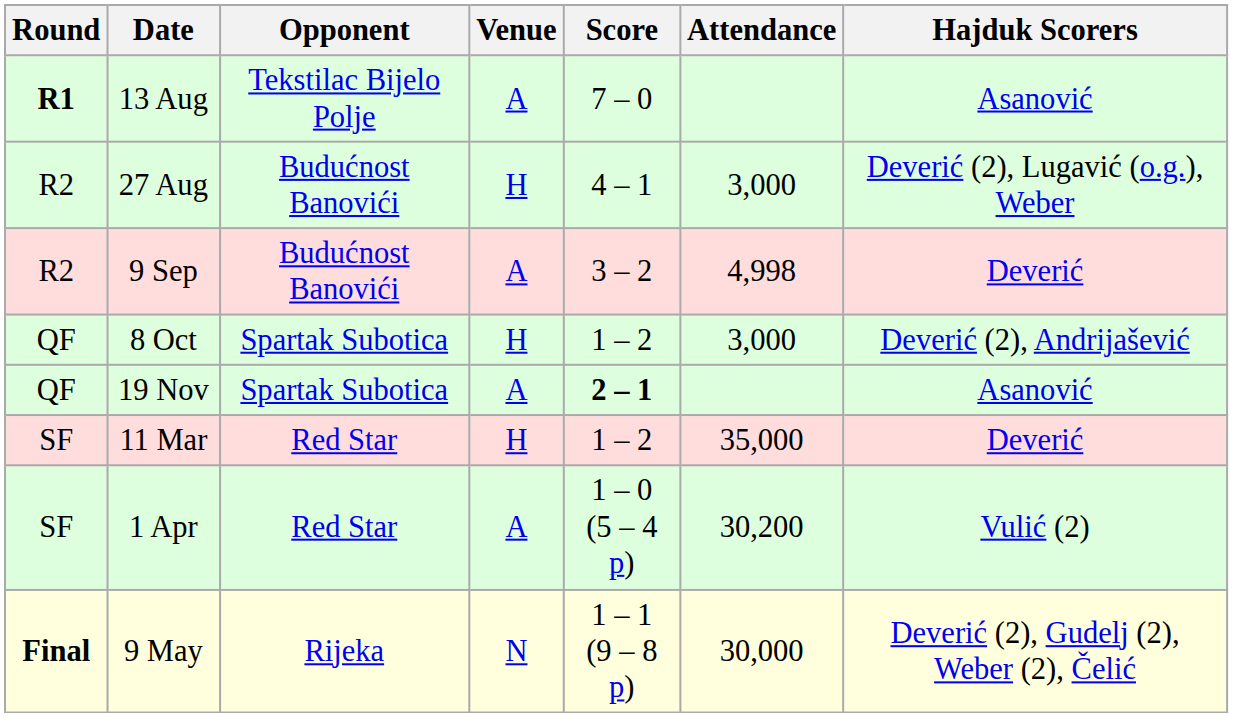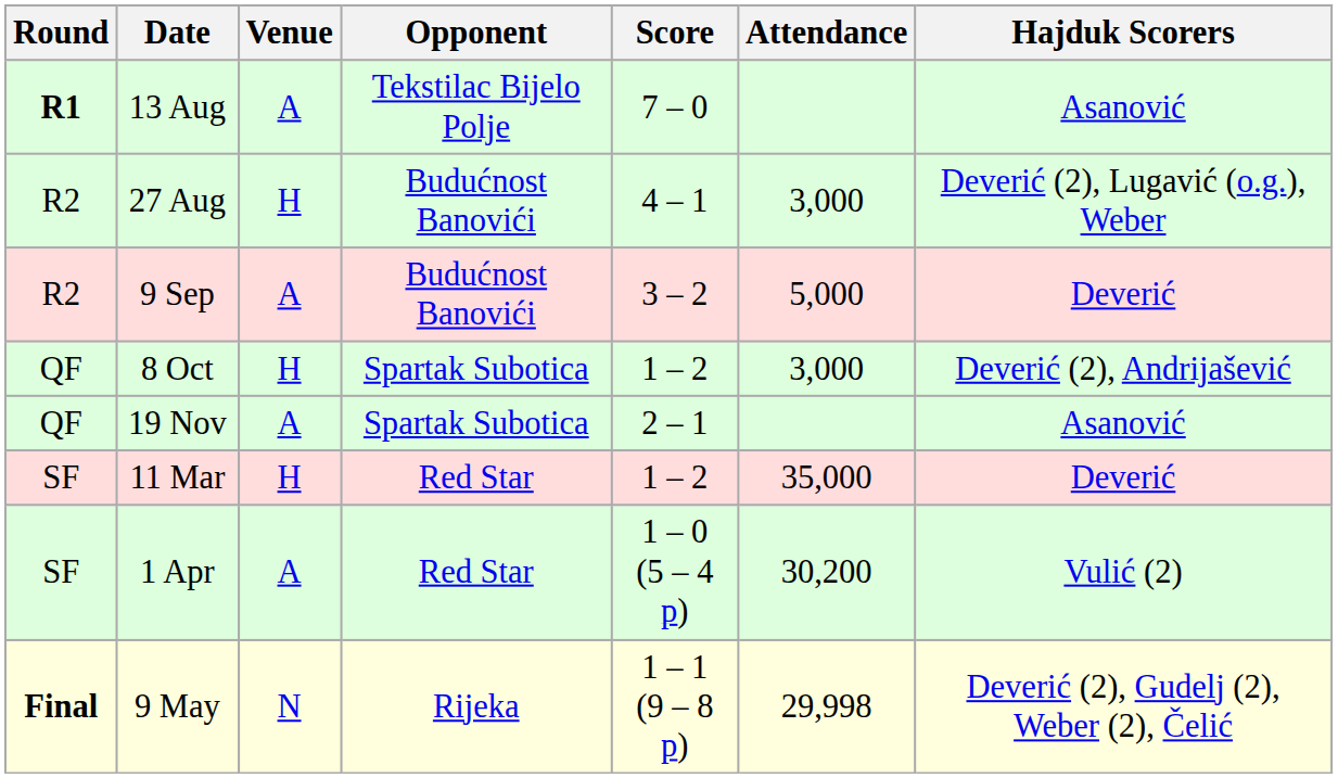 <table class="wikitable sortable" style="text-align: center; font-size:95%;">
 <tr>
 <th width="30">Round</th>
 <th width="60">Date</th>
+<th width="20">Venue</th>
 <th width="150">Opponent</th>
-<th width="20">Venue</th>
 <th width="60">Score</th>
 <th width="60">Attendance</th>
 <th width="250">Hajduk Scorers</th>
 </tr>
 <tr bgcolor="#ddffdd">
 <td><strong>R1</strong></td>
 <td>13 Aug</td>
+<td><a href='#'>A</a></td>
 <td><a href='#'>Tekstilac Bijelo Polje</a></td>
-<td><a href='#'>A</a></td>
 <td>7 – 0</td>
 <td></td>
 <td><a href='#'>Asanović</a></td>
 </tr>
 <tr bgcolor="#ddffdd">
 <td>R2</td>
 <td>27 Aug</td>
+<td><a href='#'>H</a></td>
 <td><a href='#'>Budućnost Banovići</a></td>
-<td><a href='#'>H</a></td>
 <td>4 – 1</td>
 <td>3,000</td>
 <td><a href='#'>Deverić</a> (2), Lugavić (<a href='#'>o.g.</a>), <a href='#'>Weber</a></td>
 </tr>
 <tr bgcolor="#ffdddd">
 <td>R2</td>
 <td>9 Sep</td>
+<td><a href='#'>A</a></td>
 <td><a href='#'>Budućnost Banovići</a></td>
-<td><a href='#'>A</a></td>
 <td>3 – 2</td>
-<td>4,998</td>
+<td>5,000</td>
 <td><a href='#'>Deverić</a></td>
 </tr>
 <tr bgcolor="#ddffdd">
 <td>QF</td>
 <td>8 Oct</td>
+<td><a href='#'>H</a></td>
 <td><a href='#'>Spartak Subotica</a></td>
-<td><a href='#'>H</a></td>
 <td>1 – 2</td>
 <td>3,000</td>
 <td><a href='#'>Deverić</a> (2), <a href='#'>Andrijašević</a></td>
 </tr>
 <tr bgcolor="#ddffdd">
 <td>QF</td>
 <td>19 Nov</td>
+<td><a href='#'>A</a></td>
 <td><a href='#'>Spartak Subotica</a></td>
-<td><a href='#'>A</a></td>
-<td><strong>2 – 1</strong></td>
+<td>2 – 1</td>
 <td></td>
 <td><a href='#'>Asanović</a></td>
 </tr>
 <tr bgcolor="#ffdddd">
 <td>SF</td>
 <td>11 Mar</td>
+<td><a href='#'>H</a></td>
 <td><a href='#'>Red Star</a></td>
-<td><a href='#'>H</a></td>
 <td>1 – 2</td>
 <td>35,000</td>
 <td><a href='#'>Deverić</a></td>
 </tr>
 <tr bgcolor="#ddffdd">
 <td>SF</td>
 <td>1 Apr</td>
+<td><a href='#'>A</a></td>
 <td><a href='#'>Red Star</a></td>
-<td><a href='#'>A</a></td>
 <td>1 – 0<br>(5 – 4 <a href='#'>p</a>)</td>
 <td>30,200</td>
 <td><a href='#'>Vulić</a> (2)</td>
 </tr>
 <tr bgcolor="#ffffdd">
 <td><strong>Final</strong></td>
 <td>9 May</td>
+<td><a href='#'>N</a></td>
 <td><a href='#'>Rijeka</a></td>
-<td><a href='#'>N</a></td>
 <td>1 – 1<br>(9 – 8 <a href='#'>p</a>)</td>
-<td>30,000</td>
+<td>29,998</td>
 <td><a href='#'>Deverić</a> (2), <a href='#'>Gudelj</a> (2), <a href='#'>Weber</a> (2), <a href='#'>Čelić</a></td>
 </tr>
 </table>
